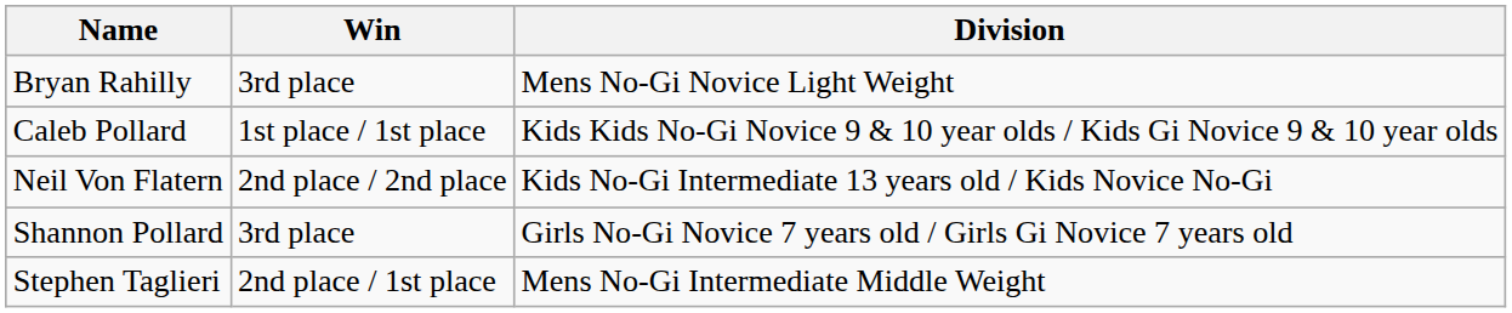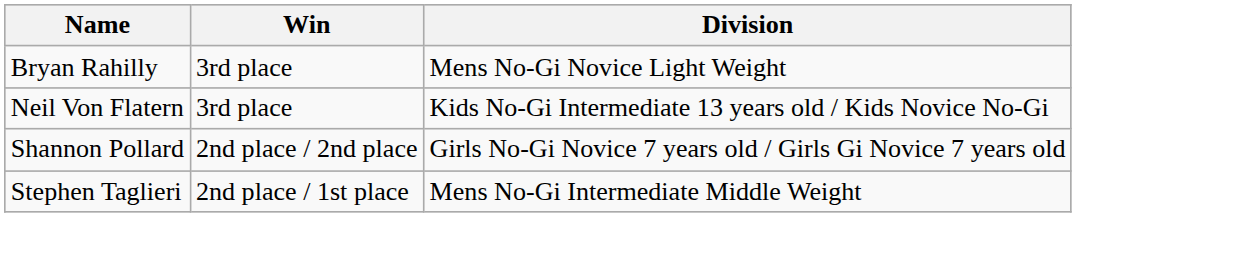 <table class="wikitable">
 <tr>
 <th>Name</th>
 <th>Win</th>
 <th>Division</th>
 </tr>
 <tr>
 <td>Bryan Rahilly</td>
 <td>3rd place</td>
 <td>Mens No-Gi Novice Light Weight</td>
 </tr>
 <tr>
-<td>Caleb Pollard</td>
-<td>1st place / 1st place</td>
-<td>Kids Kids No-Gi Novice  9 & 10 year olds / Kids Gi Novice  9 & 10 year olds</td>
-</tr>
-<tr>
 <td>Neil Von Flatern</td>
-<td>2nd place / 2nd place</td>
+<td>3rd place</td>
 <td>Kids No-Gi Intermediate  13 years old / Kids Novice No-Gi </td>
 </tr>
 <tr>
 <td>Shannon Pollard</td>
-<td>3rd place</td>
+<td>2nd place / 2nd place</td>
 <td>Girls No-Gi Novice  7 years old / Girls Gi Novice  7 years old</td>
 </tr>
 <tr>
 <td>Stephen Taglieri</td>
 <td>2nd place / 1st place</td>
 <td>Mens No-Gi Intermediate Middle Weight</td>
 </tr>
 </table>
